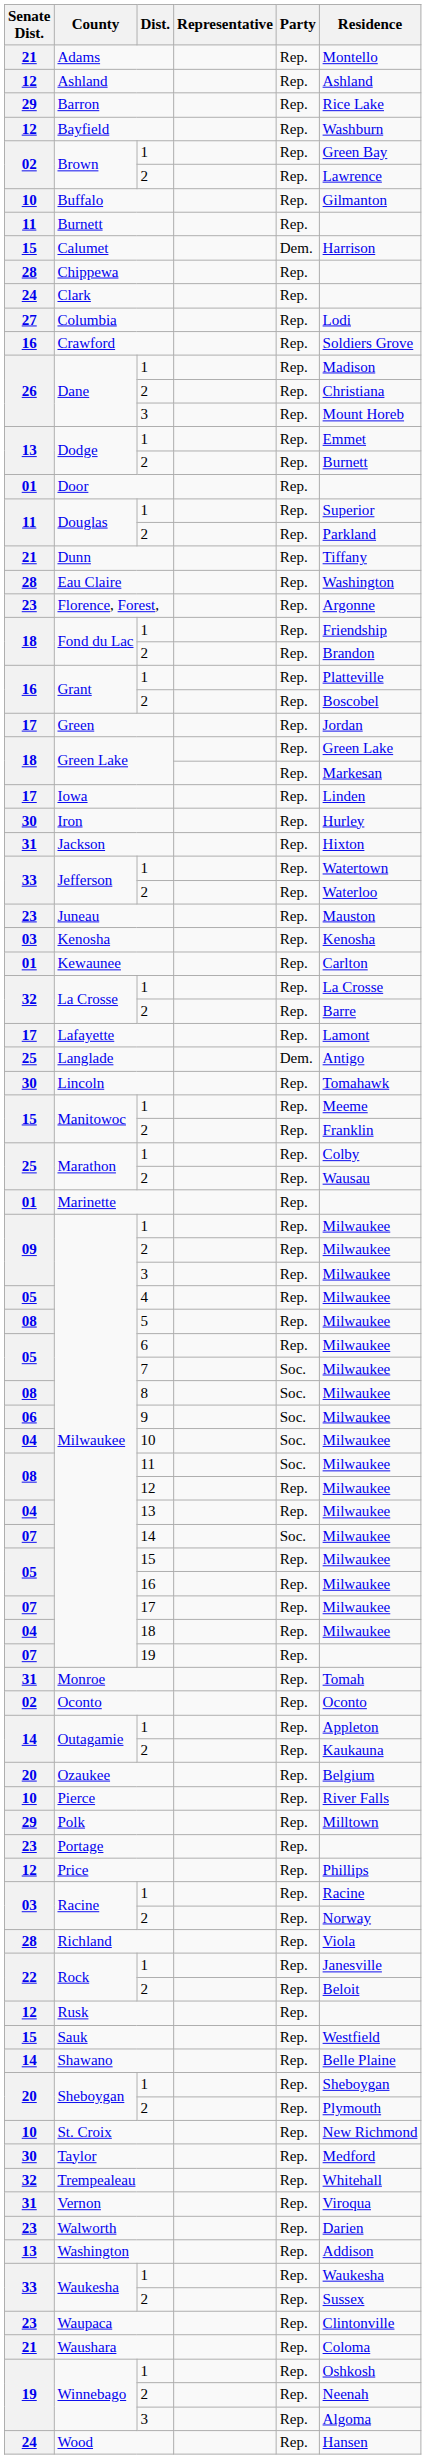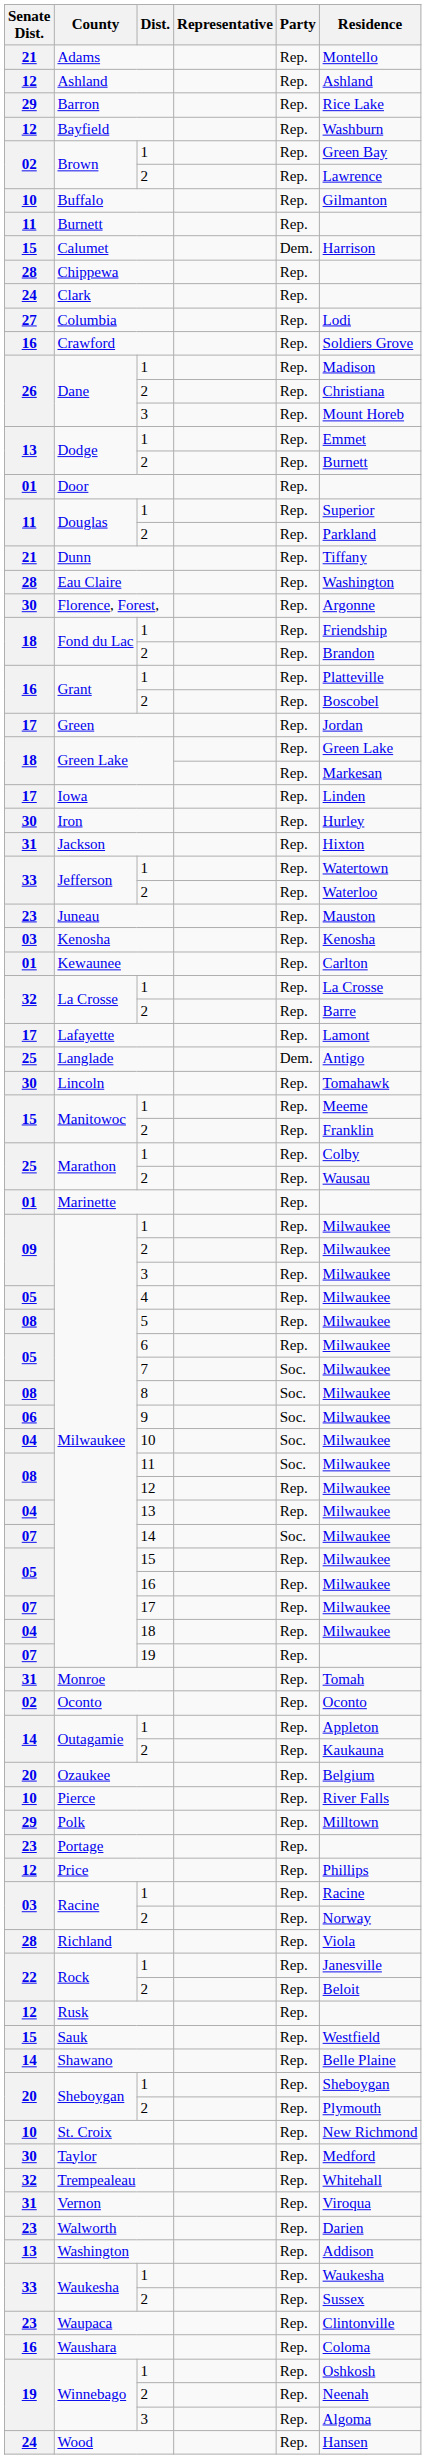 <table class="wikitable sortable">
 <tr>
 <th>Senate<br>Dist.</th>
 <th>County</th>
 <th>Dist.</th>
 <th>Representative</th>
 <th>Party</th>
 <th>Residence</th>
 </tr>
 <tr>
 <th><a href='#'>21</a></th>
 <td text-align="left" colspan="2"><a href='#'>Adams</a> </td>
 <td></td>
 <td>Rep.</td>
 <td><a href='#'>Montello</a></td>
 </tr>
 <tr>
 <th><a href='#'>12</a></th>
 <td text-align="left" colspan="2"><a href='#'>Ashland</a></td>
 <td></td>
 <td>Rep.</td>
 <td><a href='#'>Ashland</a></td>
 </tr>
 <tr>
 <th><a href='#'>29</a></th>
 <td text-align="left" colspan="2"><a href='#'>Barron</a></td>
 <td></td>
 <td>Rep.</td>
 <td><a href='#'>Rice Lake</a></td>
 </tr>
 <tr>
 <th><a href='#'>12</a></th>
 <td text-align="left" colspan="2"><a href='#'>Bayfield</a></td>
 <td></td>
 <td>Rep.</td>
 <td><a href='#'>Washburn</a></td>
 </tr>
 <tr>
 <th rowspan="2"><a href='#'>02</a></th>
 <td text-align="left" rowspan="2"><a href='#'>Brown</a></td>
 <td>1</td>
 <td></td>
 <td>Rep.</td>
 <td><a href='#'>Green Bay</a></td>
 </tr>
 <tr>
 <td>2</td>
 <td></td>
 <td>Rep.</td>
 <td><a href='#'>Lawrence</a></td>
 </tr>
 <tr>
 <th><a href='#'>10</a></th>
 <td text-align="left" colspan="2"><a href='#'>Buffalo</a> </td>
 <td></td>
 <td>Rep.</td>
 <td><a href='#'>Gilmanton</a></td>
 </tr>
 <tr>
 <th><a href='#'>11</a></th>
 <td text-align="left" colspan="2"><a href='#'>Burnett</a> </td>
 <td></td>
 <td>Rep.</td>
 <td></td>
 </tr>
 <tr>
 <th><a href='#'>15</a></th>
 <td text-align="left" colspan="2"><a href='#'>Calumet</a></td>
 <td></td>
 <td>Dem.</td>
 <td><a href='#'>Harrison</a></td>
 </tr>
 <tr>
 <th><a href='#'>28</a></th>
 <td text-align="left" colspan="2"><a href='#'>Chippewa</a></td>
 <td></td>
 <td>Rep.</td>
 <td></td>
 </tr>
 <tr>
 <th><a href='#'>24</a></th>
 <td text-align="left" colspan="2"><a href='#'>Clark</a></td>
 <td></td>
 <td>Rep.</td>
 <td></td>
 </tr>
 <tr>
 <th><a href='#'>27</a></th>
 <td text-align="left" colspan="2"><a href='#'>Columbia</a></td>
 <td></td>
 <td>Rep.</td>
 <td><a href='#'>Lodi</a></td>
 </tr>
 <tr>
 <th><a href='#'>16</a></th>
 <td text-align="left" colspan="2"><a href='#'>Crawford</a></td>
 <td></td>
 <td>Rep.</td>
 <td><a href='#'>Soldiers Grove</a></td>
 </tr>
 <tr>
 <th rowspan="3"><a href='#'>26</a></th>
 <td text-align="left" rowspan="3"><a href='#'>Dane</a></td>
 <td>1</td>
 <td></td>
 <td>Rep.</td>
 <td><a href='#'>Madison</a></td>
 </tr>
 <tr>
 <td>2</td>
 <td></td>
 <td>Rep.</td>
 <td><a href='#'>Christiana</a></td>
 </tr>
 <tr>
 <td>3</td>
 <td></td>
 <td>Rep.</td>
 <td><a href='#'>Mount Horeb</a></td>
 </tr>
 <tr>
 <th rowspan="2"><a href='#'>13</a></th>
 <td text-align="left" rowspan="2"><a href='#'>Dodge</a></td>
 <td>1</td>
 <td></td>
 <td>Rep.</td>
 <td><a href='#'>Emmet</a></td>
 </tr>
 <tr>
 <td>2</td>
 <td></td>
 <td>Rep.</td>
 <td><a href='#'>Burnett</a></td>
 </tr>
 <tr>
 <th><a href='#'>01</a></th>
 <td text-align="left" colspan="2"><a href='#'>Door</a></td>
 <td></td>
 <td>Rep.</td>
 <td></td>
 </tr>
 <tr>
 <th rowspan="2"><a href='#'>11</a></th>
 <td text-align="left" rowspan="2"><a href='#'>Douglas</a></td>
 <td>1</td>
 <td></td>
 <td>Rep.</td>
 <td><a href='#'>Superior</a></td>
 </tr>
 <tr>
 <td>2</td>
 <td></td>
 <td>Rep.</td>
 <td><a href='#'>Parkland</a></td>
 </tr>
 <tr>
 <th><a href='#'>21</a></th>
 <td text-align="left" colspan="2"><a href='#'>Dunn</a></td>
 <td></td>
 <td>Rep.</td>
 <td><a href='#'>Tiffany</a></td>
 </tr>
 <tr>
 <th><a href='#'>28</a></th>
 <td text-align="left" colspan="2"><a href='#'>Eau Claire</a></td>
 <td></td>
 <td>Rep.</td>
 <td><a href='#'>Washington</a></td>
 </tr>
 <tr>
-<th><a href='#'>23</a></th>
+<th><a href='#'>30</a></th>
 <td text-align="left" colspan="2"><a href='#'>Florence</a>, <a href='#'>Forest</a>, </td>
 <td></td>
 <td>Rep.</td>
 <td><a href='#'>Argonne</a></td>
 </tr>
 <tr>
 <th rowspan="2"><a href='#'>18</a></th>
 <td text-align="left" rowspan="2"><a href='#'>Fond du Lac</a></td>
 <td>1</td>
 <td></td>
 <td>Rep.</td>
 <td><a href='#'>Friendship</a></td>
 </tr>
 <tr>
 <td>2</td>
 <td></td>
 <td>Rep.</td>
 <td><a href='#'>Brandon</a></td>
 </tr>
 <tr>
 <th rowspan="2"><a href='#'>16</a></th>
 <td text-align="left" rowspan="2"><a href='#'>Grant</a></td>
 <td>1</td>
 <td></td>
 <td>Rep.</td>
 <td><a href='#'>Platteville</a></td>
 </tr>
 <tr>
 <td>2</td>
 <td></td>
 <td>Rep.</td>
 <td><a href='#'>Boscobel</a></td>
 </tr>
 <tr>
 <th><a href='#'>17</a></th>
 <td text-align="left" colspan="2"><a href='#'>Green</a></td>
 <td></td>
 <td>Rep.</td>
 <td><a href='#'>Jordan</a></td>
 </tr>
 <tr>
 <th rowspan="2"><a href='#'>18</a></th>
 <td rowspan="2" text-align="left" colspan="2"><a href='#'>Green Lake</a></td>
 <td> </td>
 <td>Rep.</td>
 <td><a href='#'>Green Lake</a></td>
 </tr>
 <tr>
 <td> </td>
 <td>Rep.</td>
 <td><a href='#'>Markesan</a></td>
 </tr>
 <tr>
 <th><a href='#'>17</a></th>
 <td text-align="left" colspan="2"><a href='#'>Iowa</a></td>
 <td></td>
 <td>Rep.</td>
 <td><a href='#'>Linden</a></td>
 </tr>
 <tr>
 <th><a href='#'>30</a></th>
 <td text-align="left" colspan="2"><a href='#'>Iron</a> </td>
 <td></td>
 <td>Rep.</td>
 <td><a href='#'>Hurley</a></td>
 </tr>
 <tr>
 <th><a href='#'>31</a></th>
 <td text-align="left" colspan="2"><a href='#'>Jackson</a></td>
 <td></td>
 <td>Rep.</td>
 <td><a href='#'>Hixton</a></td>
 </tr>
 <tr>
 <th rowspan="2"><a href='#'>33</a></th>
 <td text-align="left" rowspan="2"><a href='#'>Jefferson</a></td>
 <td>1</td>
 <td></td>
 <td>Rep.</td>
 <td><a href='#'>Watertown</a></td>
 </tr>
 <tr>
 <td>2</td>
 <td></td>
 <td>Rep.</td>
 <td><a href='#'>Waterloo</a></td>
 </tr>
 <tr>
 <th><a href='#'>23</a></th>
 <td text-align="left" colspan="2"><a href='#'>Juneau</a></td>
 <td></td>
 <td>Rep.</td>
 <td><a href='#'>Mauston</a></td>
 </tr>
 <tr>
 <th><a href='#'>03</a></th>
 <td text-align="left" colspan="2"><a href='#'>Kenosha</a></td>
 <td></td>
 <td>Rep.</td>
 <td><a href='#'>Kenosha</a></td>
 </tr>
 <tr>
 <th><a href='#'>01</a></th>
 <td text-align="left" colspan="2"><a href='#'>Kewaunee</a></td>
 <td></td>
 <td>Rep.</td>
 <td><a href='#'>Carlton</a></td>
 </tr>
 <tr>
 <th rowspan="2"><a href='#'>32</a></th>
 <td text-align="left" rowspan="2"><a href='#'>La Crosse</a></td>
 <td>1</td>
 <td></td>
 <td>Rep.</td>
 <td><a href='#'>La Crosse</a></td>
 </tr>
 <tr>
 <td>2</td>
 <td></td>
 <td>Rep.</td>
 <td><a href='#'>Barre</a></td>
 </tr>
 <tr>
 <th><a href='#'>17</a></th>
 <td text-align="left" colspan="2"><a href='#'>Lafayette</a></td>
 <td></td>
 <td>Rep.</td>
 <td><a href='#'>Lamont</a></td>
 </tr>
 <tr>
 <th><a href='#'>25</a></th>
 <td text-align="left" colspan="2"><a href='#'>Langlade</a></td>
 <td></td>
 <td>Dem.</td>
 <td><a href='#'>Antigo</a></td>
 </tr>
 <tr>
 <th><a href='#'>30</a></th>
 <td text-align="left" colspan="2"><a href='#'>Lincoln</a></td>
 <td></td>
 <td>Rep.</td>
 <td><a href='#'>Tomahawk</a></td>
 </tr>
 <tr>
 <th rowspan="2"><a href='#'>15</a></th>
 <td text-align="left" rowspan="2"><a href='#'>Manitowoc</a></td>
 <td>1</td>
 <td></td>
 <td>Rep.</td>
 <td><a href='#'>Meeme</a></td>
 </tr>
 <tr>
 <td>2</td>
 <td></td>
 <td>Rep.</td>
 <td><a href='#'>Franklin</a></td>
 </tr>
 <tr>
 <th rowspan="2"><a href='#'>25</a></th>
 <td text-align="left" rowspan="2"><a href='#'>Marathon</a></td>
 <td>1</td>
 <td></td>
 <td>Rep.</td>
 <td><a href='#'>Colby</a></td>
 </tr>
 <tr>
 <td>2</td>
 <td></td>
 <td>Rep.</td>
 <td><a href='#'>Wausau</a></td>
 </tr>
 <tr>
 <th><a href='#'>01</a></th>
 <td text-align="left" colspan="2"><a href='#'>Marinette</a></td>
 <td></td>
 <td>Rep.</td>
 <td></td>
 </tr>
 <tr>
 <th rowspan="3"><a href='#'>09</a></th>
 <td text-align="left" rowspan="19"><a href='#'>Milwaukee</a></td>
 <td>1</td>
 <td></td>
 <td>Rep.</td>
 <td><a href='#'>Milwaukee</a></td>
 </tr>
 <tr>
 <td>2</td>
 <td></td>
 <td>Rep.</td>
 <td><a href='#'>Milwaukee</a></td>
 </tr>
 <tr>
 <td>3</td>
 <td></td>
 <td>Rep.</td>
 <td><a href='#'>Milwaukee</a></td>
 </tr>
 <tr>
 <th><a href='#'>05</a></th>
 <td>4</td>
 <td></td>
 <td>Rep.</td>
 <td><a href='#'>Milwaukee</a></td>
 </tr>
 <tr>
 <th><a href='#'>08</a></th>
 <td>5</td>
 <td></td>
 <td>Rep.</td>
 <td><a href='#'>Milwaukee</a></td>
 </tr>
 <tr>
 <th rowspan="2"><a href='#'>05</a></th>
 <td>6</td>
 <td></td>
 <td>Rep.</td>
 <td><a href='#'>Milwaukee</a></td>
 </tr>
 <tr>
 <td>7</td>
 <td></td>
 <td>Soc.</td>
 <td><a href='#'>Milwaukee</a></td>
 </tr>
 <tr>
 <th><a href='#'>08</a></th>
 <td>8</td>
 <td></td>
 <td>Soc.</td>
 <td><a href='#'>Milwaukee</a></td>
 </tr>
 <tr>
 <th><a href='#'>06</a></th>
 <td>9</td>
 <td></td>
 <td>Soc.</td>
 <td><a href='#'>Milwaukee</a></td>
 </tr>
 <tr>
 <th><a href='#'>04</a></th>
 <td>10</td>
 <td></td>
 <td>Soc.</td>
 <td><a href='#'>Milwaukee</a></td>
 </tr>
 <tr>
 <th rowspan="2"><a href='#'>08</a></th>
 <td>11</td>
 <td></td>
 <td>Soc.</td>
 <td><a href='#'>Milwaukee</a></td>
 </tr>
 <tr>
 <td>12</td>
 <td></td>
 <td>Rep.</td>
 <td><a href='#'>Milwaukee</a></td>
 </tr>
 <tr>
 <th><a href='#'>04</a></th>
 <td>13</td>
 <td></td>
 <td>Rep.</td>
 <td><a href='#'>Milwaukee</a></td>
 </tr>
 <tr>
 <th><a href='#'>07</a></th>
 <td>14</td>
 <td></td>
 <td>Soc.</td>
 <td><a href='#'>Milwaukee</a></td>
 </tr>
 <tr>
 <th rowspan="2"><a href='#'>05</a></th>
 <td>15</td>
 <td></td>
 <td>Rep.</td>
 <td><a href='#'>Milwaukee</a></td>
 </tr>
 <tr>
 <td>16</td>
 <td></td>
 <td>Rep.</td>
 <td><a href='#'>Milwaukee</a></td>
 </tr>
 <tr>
 <th><a href='#'>07</a></th>
 <td>17</td>
 <td></td>
 <td>Rep.</td>
 <td><a href='#'>Milwaukee</a></td>
 </tr>
 <tr>
 <th><a href='#'>04</a></th>
 <td>18</td>
 <td></td>
 <td>Rep.</td>
 <td><a href='#'>Milwaukee</a></td>
 </tr>
 <tr>
 <th><a href='#'>07</a></th>
 <td>19</td>
 <td></td>
 <td>Rep.</td>
 <td></td>
 </tr>
 <tr>
 <th><a href='#'>31</a></th>
 <td text-align="left" colspan="2"><a href='#'>Monroe</a></td>
 <td></td>
 <td>Rep.</td>
 <td><a href='#'>Tomah</a></td>
 </tr>
 <tr>
 <th><a href='#'>02</a></th>
 <td text-align="left" colspan="2"><a href='#'>Oconto</a></td>
 <td></td>
 <td>Rep.</td>
 <td><a href='#'>Oconto</a></td>
 </tr>
 <tr>
 <th rowspan="2"><a href='#'>14</a></th>
 <td text-align="left" rowspan="2"><a href='#'>Outagamie</a></td>
 <td>1</td>
 <td></td>
 <td>Rep.</td>
 <td><a href='#'>Appleton</a></td>
 </tr>
 <tr>
 <td>2</td>
 <td></td>
 <td>Rep.</td>
 <td><a href='#'>Kaukauna</a></td>
 </tr>
 <tr>
 <th><a href='#'>20</a></th>
 <td text-align="left" colspan="2"><a href='#'>Ozaukee</a></td>
 <td></td>
 <td>Rep.</td>
 <td><a href='#'>Belgium</a></td>
 </tr>
 <tr>
 <th><a href='#'>10</a></th>
 <td text-align="left" colspan="2"><a href='#'>Pierce</a></td>
 <td></td>
 <td>Rep.</td>
 <td><a href='#'>River Falls</a></td>
 </tr>
 <tr>
 <th><a href='#'>29</a></th>
 <td text-align="left" colspan="2"><a href='#'>Polk</a></td>
 <td></td>
 <td>Rep.</td>
 <td><a href='#'>Milltown</a></td>
 </tr>
 <tr>
 <th><a href='#'>23</a></th>
 <td text-align="left" colspan="2"><a href='#'>Portage</a></td>
 <td></td>
 <td>Rep.</td>
 <td></td>
 </tr>
 <tr>
 <th><a href='#'>12</a></th>
 <td text-align="left" colspan="2"><a href='#'>Price</a></td>
 <td></td>
 <td>Rep.</td>
 <td><a href='#'>Phillips</a></td>
 </tr>
 <tr>
 <th rowspan="2"><a href='#'>03</a></th>
 <td text-align="left" rowspan="2"><a href='#'>Racine</a></td>
 <td>1</td>
 <td></td>
 <td>Rep.</td>
 <td><a href='#'>Racine</a></td>
 </tr>
 <tr>
 <td>2</td>
 <td></td>
 <td>Rep.</td>
 <td><a href='#'>Norway</a></td>
 </tr>
 <tr>
 <th><a href='#'>28</a></th>
 <td text-align="left" colspan="2"><a href='#'>Richland</a></td>
 <td></td>
 <td>Rep.</td>
 <td><a href='#'>Viola</a></td>
 </tr>
 <tr>
 <th rowspan="2"><a href='#'>22</a></th>
 <td text-align="left" rowspan="2"><a href='#'>Rock</a></td>
 <td>1</td>
 <td></td>
 <td>Rep.</td>
 <td><a href='#'>Janesville</a></td>
 </tr>
 <tr>
 <td>2</td>
 <td></td>
 <td>Rep.</td>
 <td><a href='#'>Beloit</a></td>
 </tr>
 <tr>
 <th><a href='#'>12</a></th>
 <td text-align="left" colspan="2"><a href='#'>Rusk</a> </td>
 <td></td>
 <td>Rep.</td>
 <td></td>
 </tr>
 <tr>
 <th><a href='#'>15</a></th>
 <td text-align="left" colspan="2"><a href='#'>Sauk</a></td>
 <td></td>
 <td>Rep.</td>
 <td><a href='#'>Westfield</a></td>
 </tr>
 <tr>
 <th><a href='#'>14</a></th>
 <td text-align="left" colspan="2"><a href='#'>Shawano</a></td>
 <td></td>
 <td>Rep.</td>
 <td><a href='#'>Belle Plaine</a></td>
 </tr>
 <tr>
 <th rowspan="2"><a href='#'>20</a></th>
 <td text-align="left" rowspan="2"><a href='#'>Sheboygan</a></td>
 <td>1</td>
 <td></td>
 <td>Rep.</td>
 <td><a href='#'>Sheboygan</a></td>
 </tr>
 <tr>
 <td>2</td>
 <td></td>
 <td>Rep.</td>
 <td><a href='#'>Plymouth</a></td>
 </tr>
 <tr>
 <th><a href='#'>10</a></th>
 <td text-align="left" colspan="2"><a href='#'>St. Croix</a></td>
 <td></td>
 <td>Rep.</td>
 <td><a href='#'>New Richmond</a></td>
 </tr>
 <tr>
 <th><a href='#'>30</a></th>
 <td text-align="left" colspan="2"><a href='#'>Taylor</a></td>
 <td></td>
 <td>Rep.</td>
 <td><a href='#'>Medford</a></td>
 </tr>
 <tr>
 <th><a href='#'>32</a></th>
 <td text-align="left" colspan="2"><a href='#'>Trempealeau</a></td>
 <td></td>
 <td>Rep.</td>
 <td><a href='#'>Whitehall</a></td>
 </tr>
 <tr>
 <th><a href='#'>31</a></th>
 <td text-align="left" colspan="2"><a href='#'>Vernon</a></td>
 <td></td>
 <td>Rep.</td>
 <td><a href='#'>Viroqua</a></td>
 </tr>
 <tr>
 <th><a href='#'>23</a></th>
 <td text-align="left" colspan="2"><a href='#'>Walworth</a></td>
 <td></td>
 <td>Rep.</td>
 <td><a href='#'>Darien</a></td>
 </tr>
 <tr>
 <th><a href='#'>13</a></th>
 <td text-align="left" colspan="2"><a href='#'>Washington</a></td>
 <td></td>
 <td>Rep.</td>
 <td><a href='#'>Addison</a></td>
 </tr>
 <tr>
 <th rowspan="2"><a href='#'>33</a></th>
 <td text-align="left" rowspan="2"><a href='#'>Waukesha</a></td>
 <td>1</td>
 <td></td>
 <td>Rep.</td>
 <td><a href='#'>Waukesha</a></td>
 </tr>
 <tr>
 <td>2</td>
 <td></td>
 <td>Rep.</td>
 <td><a href='#'>Sussex</a></td>
 </tr>
 <tr>
 <th><a href='#'>23</a></th>
 <td text-align="left" colspan="2"><a href='#'>Waupaca</a></td>
 <td></td>
 <td>Rep.</td>
 <td><a href='#'>Clintonville</a></td>
 </tr>
 <tr>
-<th><a href='#'>21</a></th>
+<th><a href='#'>16</a></th>
 <td text-align="left" colspan="2"><a href='#'>Waushara</a></td>
 <td></td>
 <td>Rep.</td>
 <td><a href='#'>Coloma</a></td>
 </tr>
 <tr>
 <th rowspan="3"><a href='#'>19</a></th>
 <td text-align="left" rowspan="3"><a href='#'>Winnebago</a></td>
 <td>1</td>
 <td></td>
 <td>Rep.</td>
 <td><a href='#'>Oshkosh</a></td>
 </tr>
 <tr>
 <td>2</td>
 <td></td>
 <td>Rep.</td>
 <td><a href='#'>Neenah</a></td>
 </tr>
 <tr>
 <td>3</td>
 <td></td>
 <td>Rep.</td>
 <td><a href='#'>Algoma</a></td>
 </tr>
 <tr>
 <th><a href='#'>24</a></th>
 <td text-align="left" colspan="2"><a href='#'>Wood</a></td>
 <td></td>
 <td>Rep.</td>
 <td><a href='#'>Hansen</a></td>
 </tr>
 </table>
